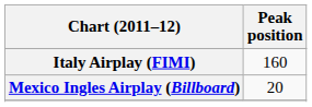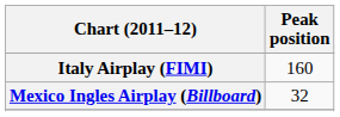 <table class="wikitable sortable plainrowheaders">
 <tr>
 <th>Chart (2011–12)</th>
 <th>Peak<br>position</th>
 </tr>
 <tr>
 </tr>
 <tr>
 </tr>
 <tr>
 <th scope="row">Italy Airplay (<a href='#'>FIMI</a>)</th>
 <td align="center">160</td>
 </tr>
 <tr>
 <th scope="row"><a href='#'>Mexico Ingles Airplay</a> (<em><a href='#'>Billboard</a></em>)</th>
-<td align="center">20</td>
+<td align="center">32</td>
 </tr>
 <tr>
 </tr>
 <tr>
 </tr>
 <tr>
 </tr>
 </table>
